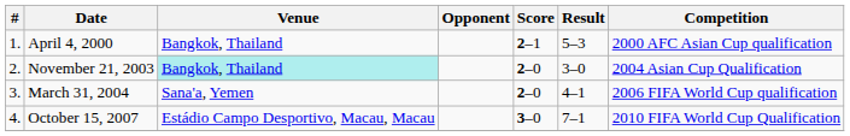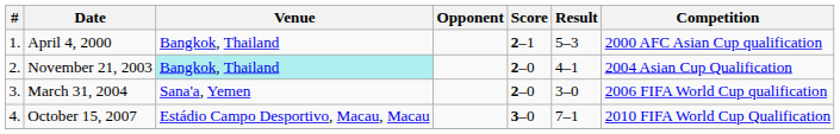 <table class="wikitable">
 <tr>
 <th>#</th>
 <th>Date</th>
 <th>Venue</th>
 <th>Opponent</th>
 <th>Score</th>
 <th>Result</th>
 <th>Competition</th>
 </tr>
 <tr>
 <td>1.</td>
 <td>April 4, 2000</td>
 <td><a href='#'>Bangkok</a>, <a href='#'>Thailand</a></td>
 <td></td>
 <td><strong>2</strong>–1</td>
 <td>5–3</td>
 <td><a href='#'>2000 AFC Asian Cup qualification</a></td>
 </tr>
 <tr>
 <td>2.</td>
 <td>November 21, 2003</td>
 <td style="background: paleturquoise;"><a href='#'>Bangkok</a>, <a href='#'>Thailand</a></td>
 <td></td>
 <td><strong>2</strong>–0</td>
-<td>3–0</td>
+<td>4–1</td>
 <td><a href='#'>2004 Asian Cup Qualification</a></td>
 </tr>
 <tr>
 <td>3.</td>
 <td>March 31, 2004</td>
 <td><a href='#'>Sana'a</a>, <a href='#'>Yemen</a></td>
 <td></td>
 <td><strong>2</strong>–0</td>
-<td>4–1</td>
+<td>3–0</td>
 <td><a href='#'>2006 FIFA World Cup qualification</a></td>
 </tr>
 <tr>
 <td>4.</td>
 <td>October 15, 2007</td>
 <td><a href='#'>Estádio Campo Desportivo</a>, <a href='#'>Macau</a>, <a href='#'>Macau</a></td>
 <td></td>
 <td><strong>3</strong>–0</td>
 <td>7–1</td>
 <td><a href='#'>2010 FIFA World Cup Qualification</a></td>
 </tr>
 <tr>
 </tr>
 </table>
